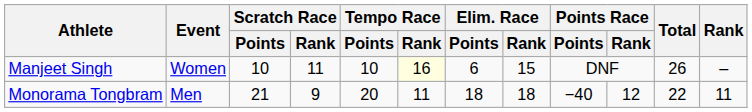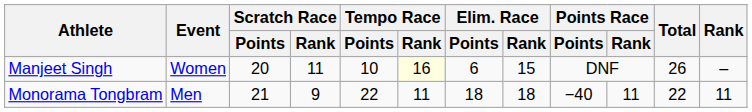 <table class="wikitable" style="text-align:center; font-size:90%">
 <tr>
 <th rowspan=2>Athlete</th>
 <th rowspan=2>Event</th>
 <th colspan=2>Scratch Race</th>
 <th colspan=2>Tempo Race</th>
 <th colspan=2>Elim. Race</th>
 <th colspan=2>Points Race</th>
 <th rowspan=2>Total</th>
 <th rowspan=2>Rank</th>
 </tr>
 <tr>
 <th>Points</th>
 <th>Rank</th>
 <th>Points</th>
 <th>Rank</th>
 <th>Points</th>
 <th>Rank</th>
 <th>Points</th>
 <th>Rank</th>
 </tr>
 <tr>
 <td align="left"><a href='#'>Manjeet Singh</a></td>
 <td align="left"><a href='#'>Women</a></td>
-<td>10</td>
+<td>20</td>
 <td>11</td>
 <td>10</td>
 <td style="background: lightyellow;">16</td>
 <td>6</td>
 <td>15</td>
 <td colspan="2">DNF</td>
 <td>26</td>
 <td>–</td>
 </tr>
 <tr>
 <td align="left"><a href='#'>Monorama Tongbram</a></td>
 <td align="left"><a href='#'>Men</a></td>
 <td>21</td>
 <td>9</td>
-<td>20</td>
+<td>22</td>
 <td>11</td>
 <td>18</td>
 <td>18</td>
 <td>−40</td>
-<td>12</td>
+<td>11</td>
 <td>22</td>
 <td>11</td>
 </tr>
 </table>
